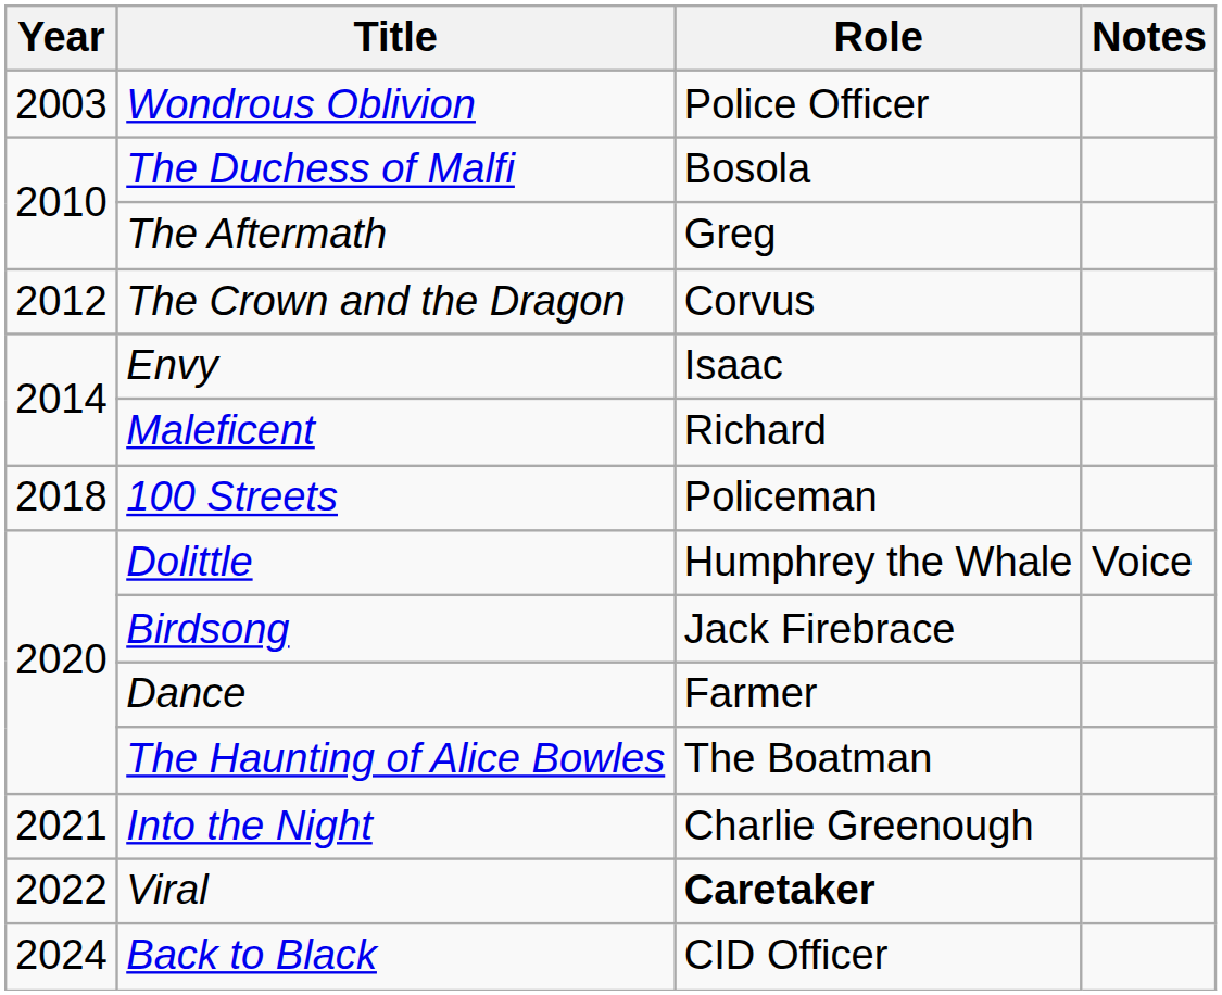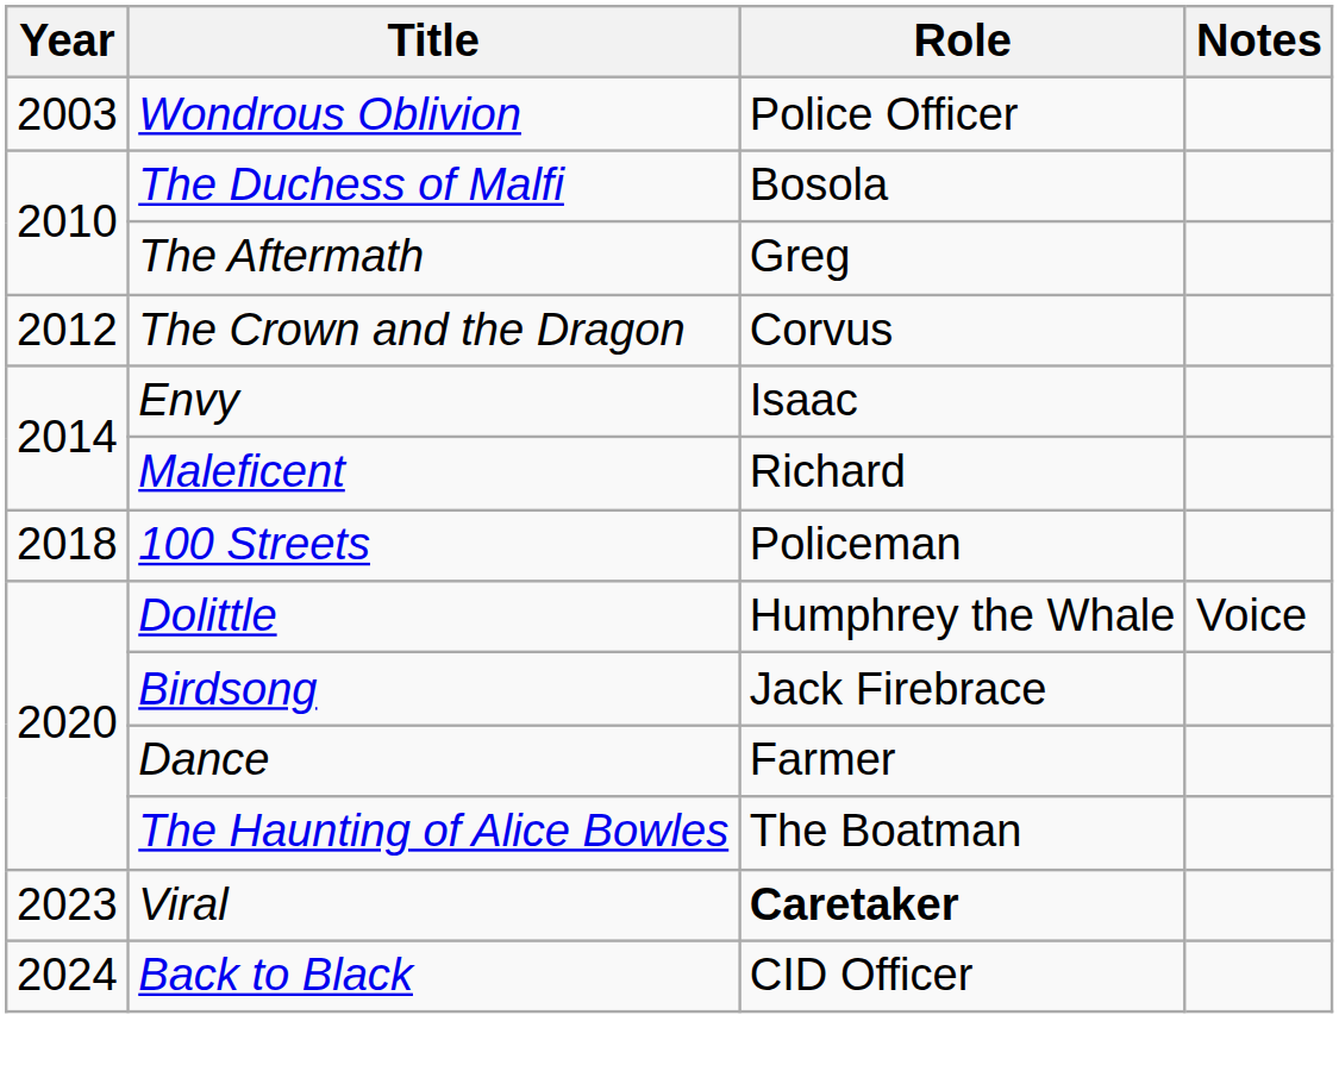 <table class="wikitable">
 <tr>
 <th>Year</th>
 <th>Title</th>
 <th>Role</th>
 <th>Notes</th>
 </tr>
 <tr>
 <td>2003</td>
 <td><em><a href='#'>Wondrous Oblivion</a></em></td>
 <td>Police Officer</td>
 <td></td>
 </tr>
 <tr>
 <td rowspan=2>2010</td>
 <td><em><a href='#'>The Duchess of Malfi</a></em></td>
 <td>Bosola</td>
 <td></td>
 </tr>
 <tr>
 <td><em>The Aftermath</em></td>
 <td>Greg</td>
 <td></td>
 </tr>
 <tr>
 <td>2012</td>
 <td><em>The Crown and the Dragon</em></td>
 <td>Corvus</td>
 <td></td>
 </tr>
 <tr>
 <td rowspan=2>2014</td>
 <td><em>Envy</em></td>
 <td>Isaac</td>
 <td></td>
 </tr>
 <tr>
 <td><em><a href='#'>Maleficent</a></em></td>
 <td>Richard</td>
 <td></td>
 </tr>
 <tr>
 <td>2018</td>
 <td><em><a href='#'>100 Streets</a></em></td>
 <td>Policeman</td>
 <td></td>
 </tr>
 <tr>
 <td rowspan=4>2020</td>
 <td><em><a href='#'>Dolittle</a></em></td>
 <td>Humphrey the Whale</td>
 <td>Voice</td>
 </tr>
 <tr>
 <td><em><a href='#'>Birdsong</a></em></td>
 <td>Jack Firebrace</td>
 <td></td>
 </tr>
 <tr>
 <td><em>Dance</em></td>
 <td>Farmer</td>
 <td></td>
 </tr>
 <tr>
 <td><em><a href='#'>The Haunting of Alice Bowles</a></em></td>
 <td>The Boatman</td>
 <td></td>
 </tr>
 <tr>
-<td>2021</td>
-<td><em><a href='#'>Into the Night</a></em></td>
-<td>Charlie Greenough</td>
-<td></td>
-</tr>
-<tr>
-<td>2022</td>
+<td>2023</td>
 <td><em>Viral</em></td>
 <td><strong>Caretaker</strong></td>
 <td></td>
 </tr>
 <tr>
 <td>2024</td>
 <td><em><a href='#'>Back to Black</a></em></td>
 <td>CID Officer</td>
 <td></td>
 </tr>
 </table>
